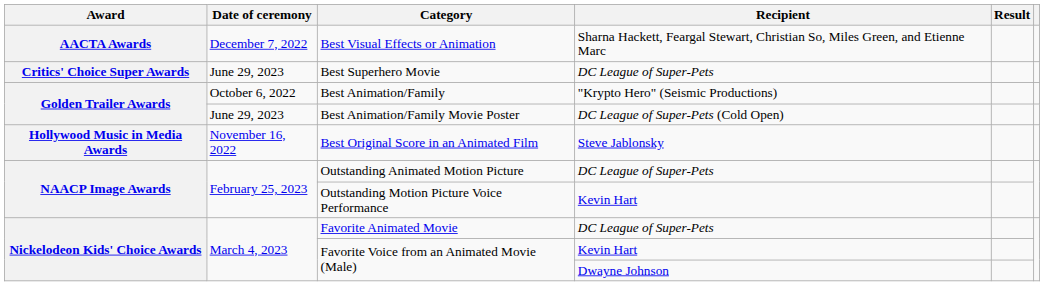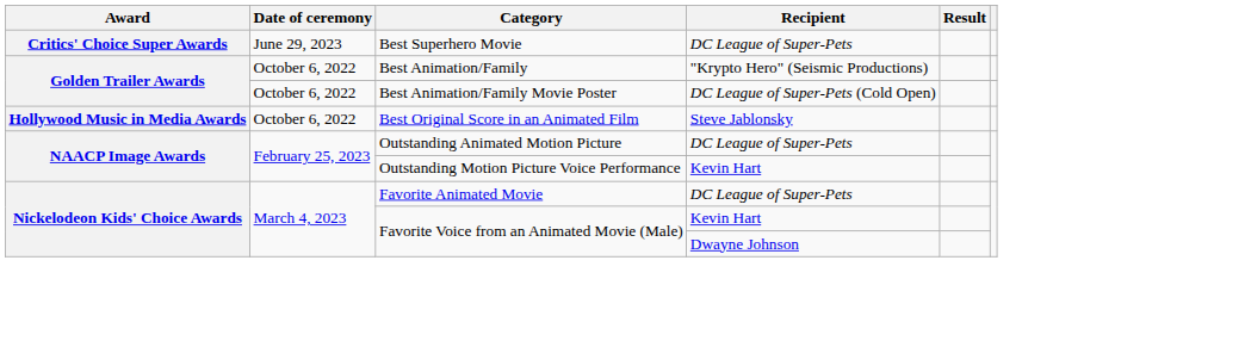 <table class="wikitable sortable plainrowheaders">
 <tr>
 <th scope="col">Award</th>
 <th scope="col">Date of ceremony</th>
 <th scope="col">Category</th>
 <th scope="col">Recipient</th>
 <th scope="col">Result</th>
 <th scope="col" class="unsortable"></th>
-</tr>
-<tr>
-<th scope="row" style="text-align: center;"><a href='#'>AACTA Awards</a></th>
-<td><a href='#'>December 7, 2022</a></td>
-<td><a href='#'>Best Visual Effects or Animation</a></td>
-<td data-sort-value="Hackett, Sharna; Stewart, Feargal; So, Christian; Green, Miles; and Marc, Etienne">Sharna Hackett, Feargal Stewart, Christian So, Miles Green, and Etienne Marc</td>
-<td></td>
-<td style="text-align:center;"><br></td>
 </tr>
 <tr>
 <th scope="row" style="text-align: center;"><a href='#'>Critics' Choice Super Awards</a></th>
 <td>June 29, 2023</td>
 <td>Best Superhero Movie</td>
 <td><em>DC League of Super-Pets</em></td>
 <td></td>
 <td style="text-align:center;"></td>
 </tr>
 <tr>
 <th scope="row" rowspan="2" style="text-align:center;"><a href='#'>Golden Trailer Awards</a></th>
 <td>October 6, 2022</td>
 <td>Best Animation/Family</td>
 <td data-sort-value="Krypto Hero">"Krypto Hero" (Seismic Productions)</td>
 <td></td>
 <td style="text-align:center;"><br></td>
 </tr>
 <tr>
-<td>June 29, 2023</td>
+<td>October 6, 2022</td>
 <td>Best Animation/Family Movie Poster</td>
 <td><em>DC League of Super-Pets</em> (Cold Open)</td>
 <td></td>
 <td style="text-align:center;"><br></td>
 </tr>
 <tr>
 <th scope="row" style="text-align:center;"><a href='#'>Hollywood Music in Media Awards</a></th>
-<td><a href='#'>November 16, 2022</a></td>
+<td>October 6, 2022</td>
 <td><a href='#'>Best Original Score in an Animated Film</a></td>
 <td data-sort-value="Jablonsky, Steve"><a href='#'>Steve Jablonsky</a></td>
 <td></td>
 <td style="text-align:center;"></td>
 </tr>
 <tr>
 <th scope="row" rowspan="2" style="text-align:center;"><a href='#'>NAACP Image Awards</a></th>
 <td rowspan="2"><a href='#'>February 25, 2023</a></td>
 <td>Outstanding Animated Motion Picture</td>
 <td><em>DC League of Super-Pets</em></td>
 <td></td>
 <td style="text-align:center;" rowspan="2"></td>
 </tr>
 <tr>
 <td>Outstanding Motion Picture Voice Performance</td>
 <td data-sort-value="Hart, Kevin"><a href='#'>Kevin Hart</a></td>
 <td></td>
 </tr>
 <tr>
 <th scope="row" rowspan="3" style="text-align:center;"><a href='#'>Nickelodeon Kids' Choice Awards</a></th>
 <td rowspan="3"><a href='#'>March 4, 2023</a></td>
 <td><a href='#'>Favorite Animated Movie</a></td>
 <td><em>DC League of Super-Pets</em></td>
 <td></td>
 <td rowspan="3" style="text-align:center;"></td>
 </tr>
 <tr>
 <td rowspan="2">Favorite Voice from an Animated Movie (Male)</td>
 <td data-sort-value="Hart, Kevin"><a href='#'>Kevin Hart</a></td>
 <td></td>
 </tr>
 <tr>
 <td data-sort-value="Johnson, Dwayne"><a href='#'>Dwayne Johnson</a></td>
 <td></td>
 </tr>
 </table>
